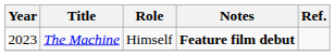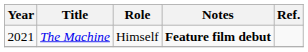 <table class="wikitable">
 <tr>
 <th>Year</th>
 <th>Title</th>
 <th>Role</th>
 <th>Notes</th>
 <th class=unsortable>Ref.</th>
 </tr>
 <tr>
-<td>2023</td>
+<td>2021</td>
 <td><em><a href='#'>The Machine</a></em></td>
 <td>Himself</td>
 <td><strong>Feature film debut</strong></td>
 <td></td>
 </tr>
 <tr>
 </tr>
 </table>
